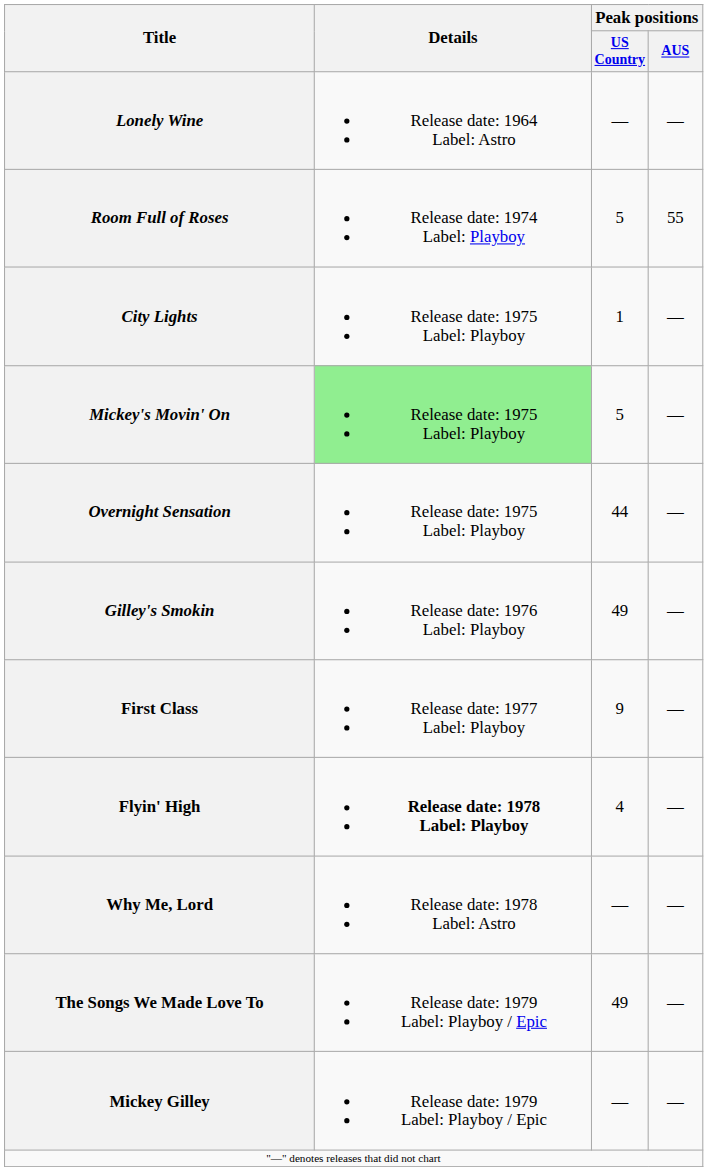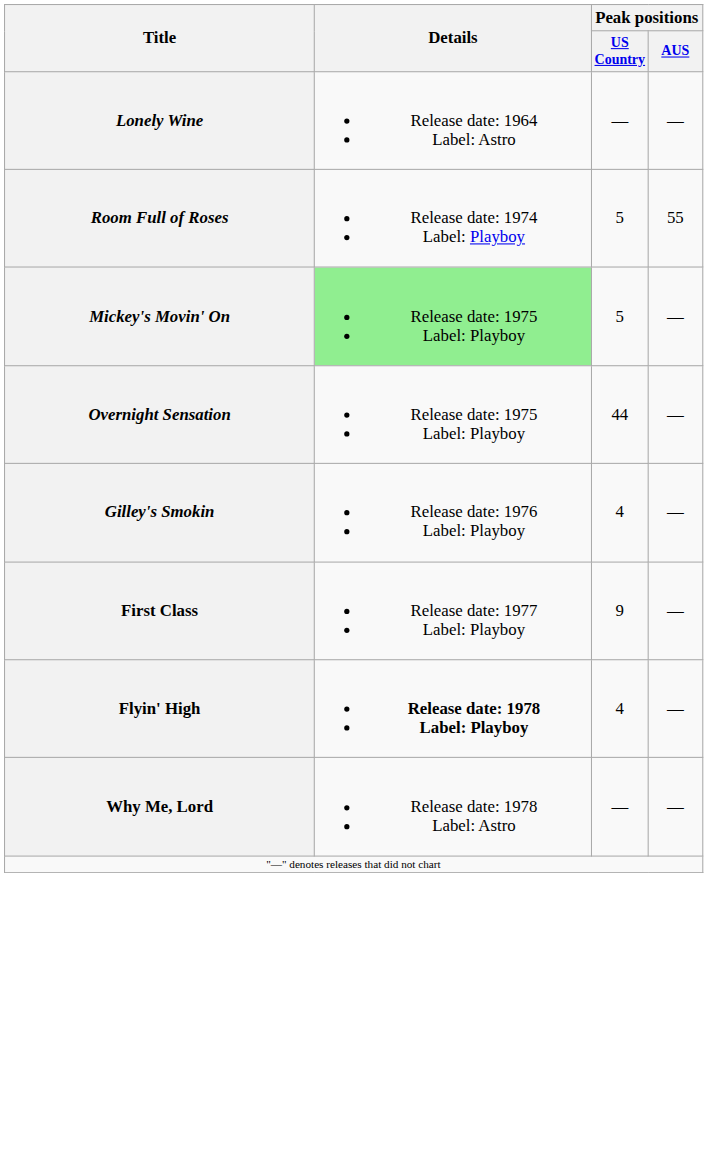 <table class="wikitable plainrowheaders" style="text-align:center;">
 <tr>
 <th rowspan="2" style="width:18em;">Title</th>
 <th rowspan="2" style="width:16em;">Details</th>
 <th colspan="2">Peak positions</th>
 </tr>
 <tr style="font-size:smaller;">
 <th width="45"><a href='#'>US Country</a><br></th>
 <th width="45"><a href='#'>AUS</a><br></th>
 </tr>
 <tr>
 <th scope="row"><em>Lonely Wine</em></th>
 <td><br><ul><li>Release date: 1964</li><li>Label: Astro</li></ul></td>
 <td>—</td>
 <td>—</td>
 </tr>
 <tr>
 <th scope="row"><em>Room Full of Roses</em></th>
 <td><br><ul><li>Release date: 1974</li><li>Label: <a href='#'>Playboy</a></li></ul></td>
 <td>5</td>
 <td>55</td>
 </tr>
 <tr>
-<th scope="row"><em>City Lights</em></th>
-<td><br><ul><li>Release date: 1975</li><li>Label: Playboy</li></ul></td>
-<td>1</td>
-<td>—</td>
-</tr>
-<tr>
 <th scope="row"><em>Mickey's Movin' On</em></th>
 <td style="background: lightgreen;"><br><ul><li>Release date: 1975</li><li>Label: Playboy</li></ul></td>
 <td>5</td>
 <td>—</td>
 </tr>
 <tr>
 <th scope="row"><em>Overnight Sensation</em></th>
 <td><br><ul><li>Release date: 1975</li><li>Label: Playboy</li></ul></td>
 <td>44</td>
 <td>—</td>
 </tr>
 <tr>
 <th scope="row"><em>Gilley's Smokin<strong></th>
 <td><br><ul><li>Release date: 1976</li><li>Label: Playboy</li></ul></td>
-<td>49</td>
+<td>4</td>
 <td>—</td>
 </tr>
 <tr>
 <th scope="row"></em>First Class<em></th>
 <td><br><ul><li>Release date: 1977</li><li>Label: Playboy</li></ul></td>
 <td>9</td>
 <td>—</td>
 </tr>
 <tr>
 <th scope="row"></em>Flyin' High<em></th>
 <td><strong><br><ul><li>Release date: 1978</li><li>Label: Playboy</li></ul></strong></td>
 <td>4</td>
 <td>—</td>
 </tr>
 <tr>
 <th scope="row"></em>Why Me, Lord<em></th>
 <td><br><ul><li>Release date: 1978</li><li>Label: Astro</li></ul></td>
 <td>—</td>
 <td>—</td>
 </tr>
 <tr>
-<th scope="row"></em>The Songs We Made Love To<em></th>
-<td><br><ul><li>Release date: 1979</li><li>Label: Playboy / <a href='#'>Epic</a></li></ul></td>
-<td>49</td>
-<td>—</td>
-</tr>
-<tr>
-<th scope="row"></em>Mickey Gilley<em></th>
-<td><br><ul><li>Release date: 1979</li><li>Label: Playboy / Epic</li></ul></td>
-<td>—</td>
-<td>—</td>
-</tr>
-<tr>
 <td colspan="4" style="font-size:8pt">"—" denotes releases that did not chart</td>
 </tr>
 <tr>
 </tr>
 </table>
